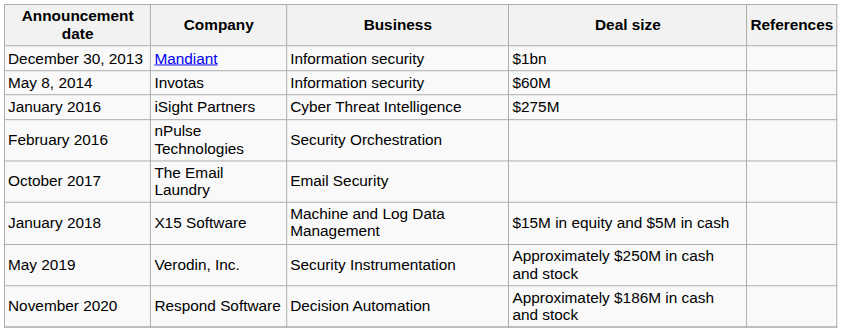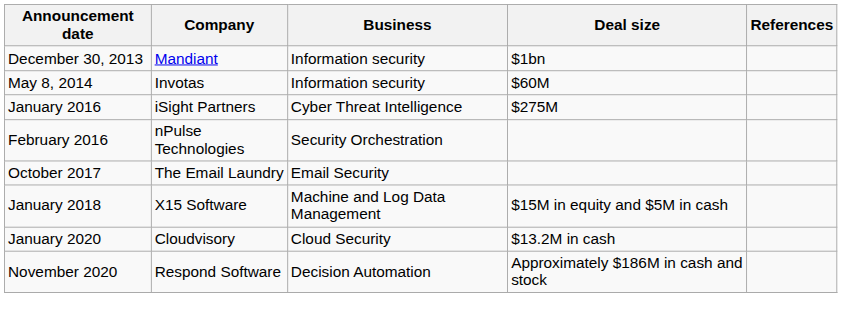 <table class="wikitable">
 <tr>
 <th>Announcement date</th>
 <th>Company</th>
 <th>Business</th>
 <th>Deal size</th>
 <th>References</th>
 </tr>
 <tr>
 <td>December 30, 2013</td>
 <td><a href='#'>Mandiant</a></td>
 <td>Information security</td>
 <td>$1bn</td>
 <td></td>
 </tr>
 <tr>
 <td>May 8, 2014</td>
 <td>Invotas</td>
 <td>Information security</td>
 <td>$60M</td>
 <td></td>
 </tr>
 <tr>
 <td>January 2016</td>
 <td>iSight Partners</td>
 <td>Cyber Threat Intelligence</td>
 <td>$275M</td>
 <td></td>
 </tr>
 <tr>
 <td>February 2016</td>
 <td>nPulse Technologies</td>
 <td>Security Orchestration</td>
 <td></td>
 <td></td>
 </tr>
 <tr>
 <td>October 2017</td>
 <td>The Email Laundry</td>
 <td>Email Security</td>
 <td></td>
 <td></td>
 </tr>
 <tr>
 <td>January 2018</td>
 <td>X15 Software</td>
 <td>Machine and Log Data Management</td>
 <td>$15M in equity and $5M in cash</td>
 <td></td>
 </tr>
 <tr>
-<td>May 2019</td>
-<td>Verodin, Inc.</td>
-<td>Security Instrumentation</td>
-<td>Approximately $250M in cash and stock</td>
+<td>January 2020</td>
+<td>Cloudvisory</td>
+<td>Cloud Security</td>
+<td>$13.2M in cash</td>
 <td></td>
 </tr>
 <tr>
 <td>November 2020</td>
 <td>Respond Software</td>
 <td>Decision Automation</td>
 <td>Approximately $186M in cash and stock</td>
 <td></td>
 </tr>
 <tr>
 </tr>
 </table>
